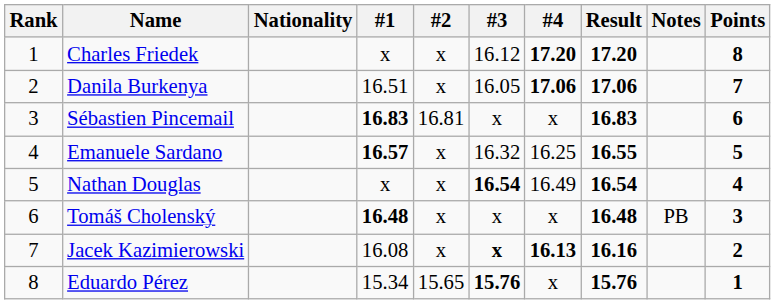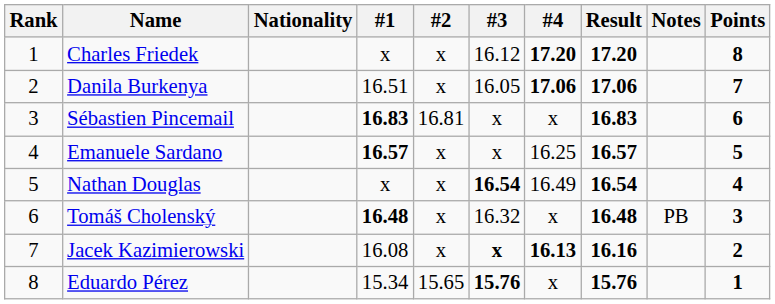 <table class="wikitable sortable" style="text-align:center">
 <tr>
 <th>Rank</th>
 <th>Name</th>
 <th>Nationality</th>
 <th>#1</th>
 <th>#2</th>
 <th>#3</th>
 <th>#4</th>
 <th>Result</th>
 <th>Notes</th>
 <th>Points</th>
 </tr>
 <tr>
 <td>1</td>
 <td align=left><a href='#'>Charles Friedek</a></td>
 <td align=left></td>
 <td>x</td>
 <td>x</td>
 <td>16.12</td>
 <td><strong>17.20</strong></td>
 <td><strong>17.20</strong></td>
 <td></td>
 <td><strong>8</strong></td>
 </tr>
 <tr>
 <td>2</td>
 <td align=left><a href='#'>Danila Burkenya</a></td>
 <td align=left></td>
 <td>16.51</td>
 <td>x</td>
 <td>16.05</td>
 <td><strong>17.06</strong></td>
 <td><strong>17.06</strong></td>
 <td></td>
 <td><strong>7</strong></td>
 </tr>
 <tr>
 <td>3</td>
 <td align=left><a href='#'>Sébastien Pincemail</a></td>
 <td align=left></td>
 <td><strong>16.83</strong></td>
 <td>16.81</td>
 <td>x</td>
 <td>x</td>
 <td><strong>16.83</strong></td>
 <td></td>
 <td><strong>6</strong></td>
 </tr>
 <tr>
 <td>4</td>
 <td align=left><a href='#'>Emanuele Sardano</a></td>
 <td align=left></td>
 <td><strong>16.57</strong></td>
 <td>x</td>
-<td>16.32</td>
+<td>x</td>
 <td>16.25</td>
-<td><strong>16.55</strong></td>
+<td><strong>16.57</strong></td>
 <td></td>
 <td><strong>5</strong></td>
 </tr>
 <tr>
 <td>5</td>
 <td align=left><a href='#'>Nathan Douglas</a></td>
 <td align=left></td>
 <td>x</td>
 <td>x</td>
 <td><strong>16.54</strong></td>
 <td>16.49</td>
 <td><strong>16.54</strong></td>
 <td></td>
 <td><strong>4</strong></td>
 </tr>
 <tr>
 <td>6</td>
 <td align=left><a href='#'>Tomáš Cholenský</a></td>
 <td align=left></td>
 <td><strong>16.48</strong></td>
 <td>x</td>
-<td>x</td>
+<td>16.32</td>
 <td>x</td>
 <td><strong>16.48</strong></td>
 <td>PB</td>
 <td><strong>3</strong></td>
 </tr>
 <tr>
 <td>7</td>
 <td align=left><a href='#'>Jacek Kazimierowski</a></td>
 <td align=left></td>
 <td>16.08</td>
 <td>x</td>
 <td><strong>x</strong></td>
 <td><strong>16.13</strong></td>
 <td><strong>16.16</strong></td>
 <td></td>
 <td><strong>2</strong></td>
 </tr>
 <tr>
 <td>8</td>
 <td align=left><a href='#'>Eduardo Pérez</a></td>
 <td align=left></td>
 <td>15.34</td>
 <td>15.65</td>
 <td><strong>15.76</strong></td>
 <td>x</td>
 <td><strong>15.76</strong></td>
 <td></td>
 <td><strong>1</strong></td>
 </tr>
 </table>
